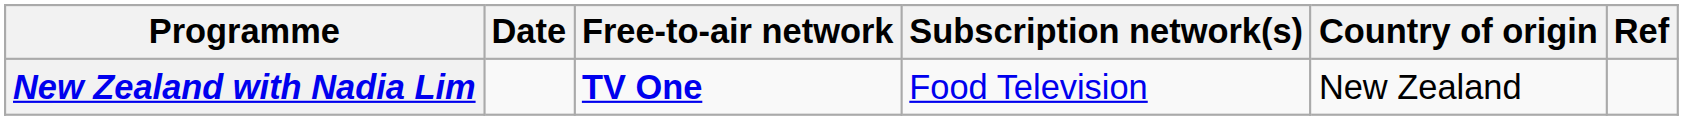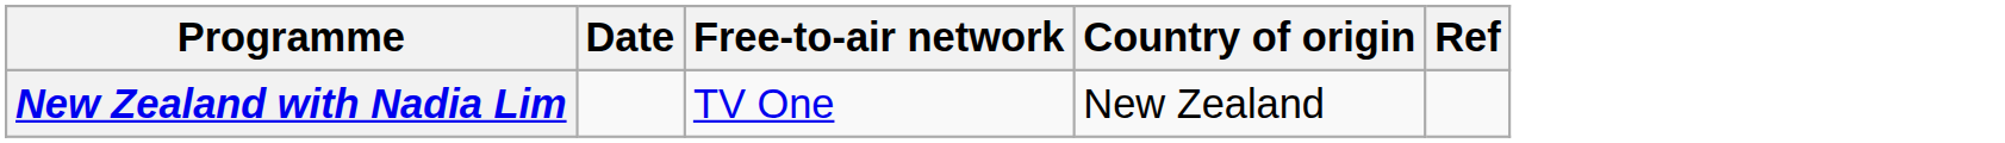 <table class="wikitable plainrowheaders sortable" style="text-align:left">
 <tr>
 <th scope="col">Programme</th>
 <th scope="col">Date</th>
 <th scope="col">Free-to-air network</th>
-<th scope="col">Subscription network(s)</th>
 <th scope="col">Country of origin</th>
 <th scope="col" class="unsortable">Ref</th>
 </tr>
 <tr>
 <th scope="row"><em><a href='#'>New Zealand with Nadia Lim</a></em></th>
 <td></td>
-<td><strong><a href='#'>TV One</a></strong></td>
-<td><a href='#'>Food Television</a></td>
+<td><a href='#'>TV One</a></td>
 <td>New Zealand</td>
 <td align=center></td>
 </tr>
 </table>
